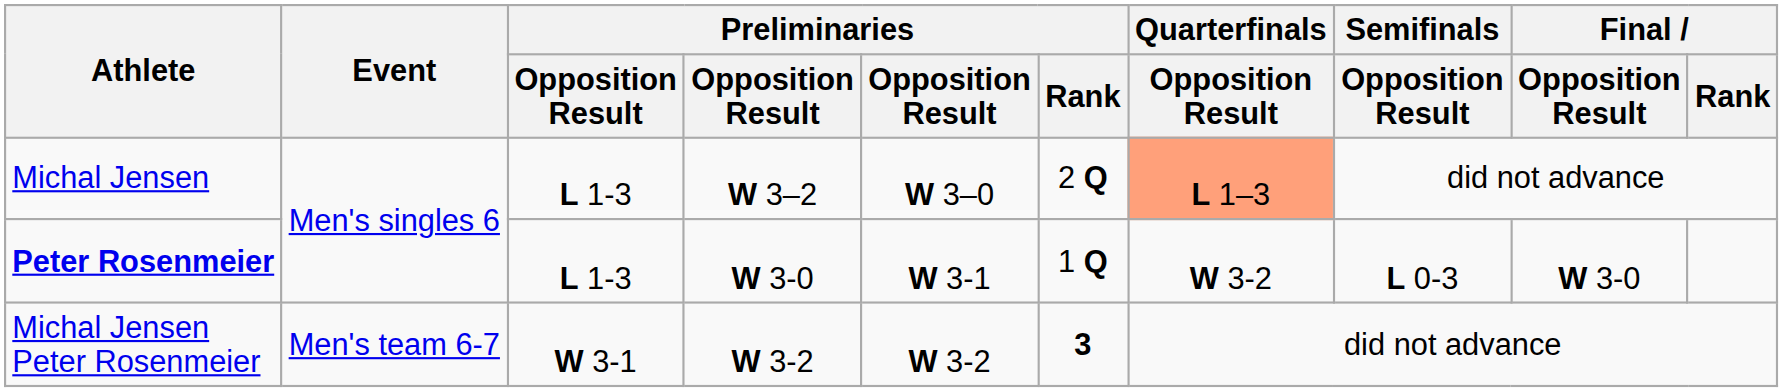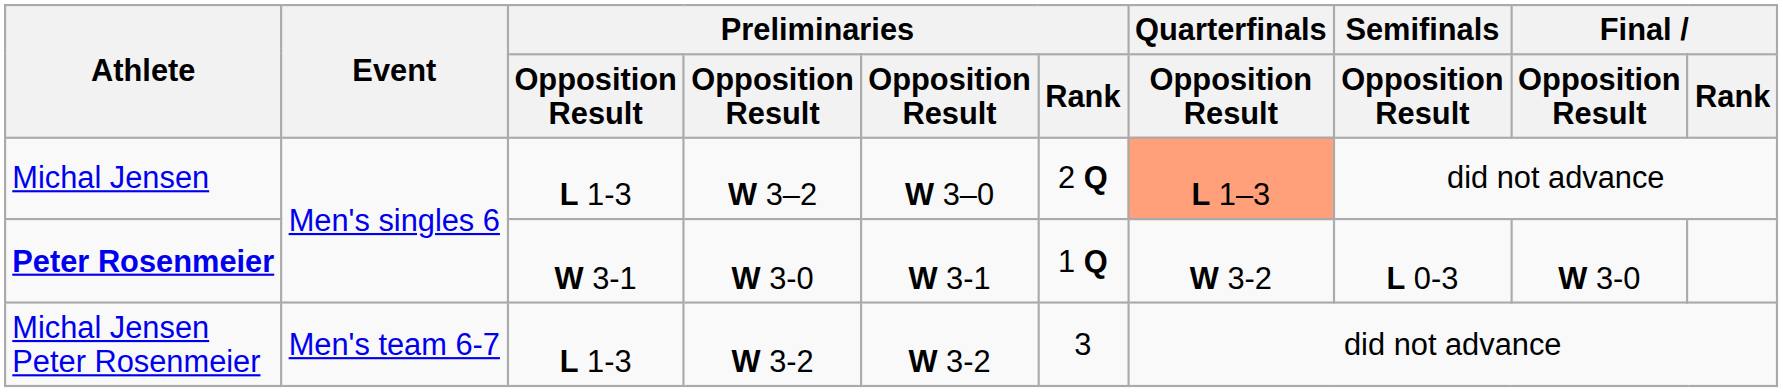 <table class=wikitable style="font-size:90%">
 <tr>
 <th rowspan="2">Athlete</th>
 <th rowspan="2">Event</th>
 <th colspan="4">Preliminaries</th>
 <th>Quarterfinals</th>
 <th>Semifinals</th>
 <th colspan="2">Final / </th>
 </tr>
 <tr>
 <th>Opposition<br>Result</th>
 <th>Opposition<br>Result</th>
 <th>Opposition<br>Result</th>
 <th>Rank</th>
 <th>Opposition<br>Result</th>
 <th>Opposition<br>Result</th>
 <th>Opposition<br>Result</th>
 <th>Rank</th>
 </tr>
 <tr>
 <td><a href='#'>Michal Jensen</a></td>
 <td rowspan="2"><a href='#'>Men's singles 6</a></td>
 <td align="center"><br><strong>L</strong> 1-3</td>
 <td align="center"><br><strong>W</strong> 3–2</td>
 <td align="center"><br><strong>W</strong> 3–0</td>
 <td align="center">2 <strong>Q</strong></td>
 <td align="center" style="background: lightsalmon;"><br><strong>L</strong> 1–3</td>
 <td align="center" colspan="3">did not advance</td>
 </tr>
 <tr>
 <td><strong><a href='#'>Peter Rosenmeier</a></strong></td>
-<td align="center"><br><strong>L</strong> 1-3</td>
+<td align="center"><br><strong>W</strong> 3-1</td>
 <td align="center"><br><strong>W</strong> 3-0</td>
 <td align="center"><br><strong>W</strong> 3-1</td>
 <td align="center">1 <strong>Q</strong></td>
 <td align="center"><br><strong>W</strong> 3-2</td>
 <td align="center"><br><strong>L</strong> 0-3</td>
 <td align="center"><br><strong>W</strong> 3-0</td>
 <td align="center"></td>
 </tr>
 <tr>
 <td><a href='#'>Michal Jensen</a><br> <a href='#'>Peter Rosenmeier</a></td>
 <td><a href='#'>Men's team 6-7</a></td>
-<td align="center"><br><strong>W</strong> 3-1</td>
+<td align="center"><br><strong>L</strong> 1-3</td>
 <td align="center"><br><strong>W</strong> 3-2</td>
 <td align="center"><br><strong>W</strong> 3-2</td>
-<td align="center"><strong>3</strong></td>
+<td align="center">3</td>
 <td align="center" colspan="4">did not advance</td>
 </tr>
 </table>
